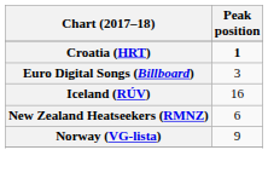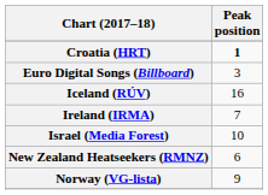 <table class="wikitable sortable plainrowheaders" style="text-align:center;">
 <tr>
 <th>Chart (2017–18)</th>
 <th>Peak<br>position</th>
 </tr>
 <tr>
 </tr>
 <tr>
 </tr>
 <tr>
 <th scope="row">Croatia (<a href='#'>HRT</a>)</th>
 <td><strong>1</strong></td>
 </tr>
 <tr>
 <th scope="row">Euro Digital Songs (<em><a href='#'>Billboard</a></em>)</th>
 <td>3</td>
 </tr>
 <tr>
 <th scope="row">Iceland (<a href='#'>RÚV</a>)</th>
 <td>16</td>
 </tr>
 <tr>
+<th scope="row">Ireland (<a href='#'>IRMA</a>)</th>
+<td>7</td>
+</tr>
+<tr>
+<th scope="row">Israel (<a href='#'>Media Forest</a>)</th>
+<td>10</td>
+</tr>
+<tr>
 <th scope="row">New Zealand Heatseekers (<a href='#'>RMNZ</a>)</th>
 <td>6</td>
 </tr>
 <tr>
 <th scope="row">Norway (<a href='#'>VG-lista</a>)</th>
 <td>9</td>
 </tr>
 <tr>
 </tr>
 <tr>
 </tr>
 <tr>
 </tr>
 </table>
